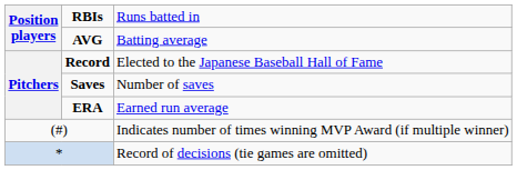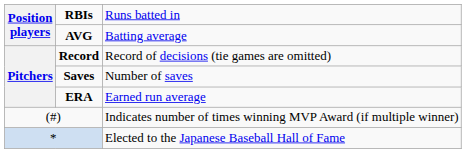 <table class="wikitable">
 <tr>
 <td rowspan="2" align="center" style="background-color:#f2f2f2"><strong><a href='#'>Position</a></strong><br><strong><a href='#'>players</a></strong></td>
 <td align="center"><strong>RBIs</strong></td>
 <td><a href='#'>Runs batted in</a></td>
 </tr>
 <tr>
 <td align="center"><strong>AVG</strong></td>
 <td><a href='#'>Batting average</a></td>
 </tr>
 <tr>
 <td rowspan="3" align="center" style="background-color:#f2f2f2"><strong><a href='#'>Pitchers</a></strong></td>
 <td align="center"><strong>Record</strong></td>
-<td>Elected to the <a href='#'>Japanese Baseball Hall of Fame</a></td>
+<td>Record of <a href='#'>decisions</a> (tie games are omitted)</td>
 </tr>
 <tr>
 <td align="center"><strong>Saves</strong></td>
 <td>Number of <a href='#'>saves</a></td>
 </tr>
 <tr>
 <td align="center"><strong>ERA</strong></td>
 <td><a href='#'>Earned run average</a></td>
 </tr>
 <tr>
 <td colspan=2 align="center">(#)</td>
 <td>Indicates number of times winning MVP Award (if multiple winner)</td>
 </tr>
 <tr>
 <td bgcolor="#cedff2" colspan=2 align="center">*</td>
-<td>Record of <a href='#'>decisions</a> (tie games are omitted)</td>
+<td>Elected to the <a href='#'>Japanese Baseball Hall of Fame</a></td>
 </tr>
 </table>
